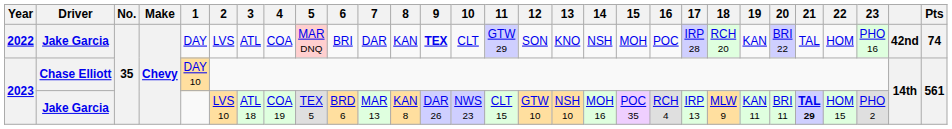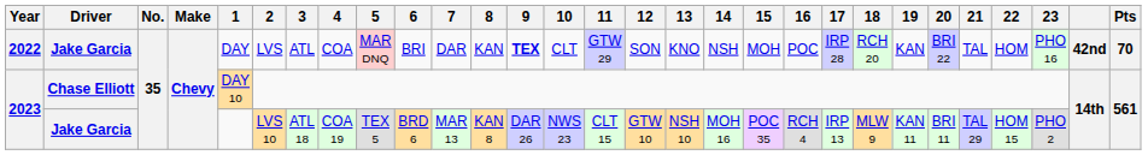 <table class="wikitable" style="text-align:center; font-size:75%">
 <tr>
 <th>Year</th>
 <th>Driver</th>
 <th>No.</th>
 <th>Make</th>
 <th>1</th>
 <th>2</th>
 <th>3</th>
 <th>4</th>
 <th>5</th>
 <th>6</th>
 <th>7</th>
 <th>8</th>
 <th>9</th>
 <th>10</th>
 <th>11</th>
 <th>12</th>
 <th>13</th>
 <th>14</th>
 <th>15</th>
 <th>16</th>
 <th>17</th>
 <th>18</th>
 <th>19</th>
 <th>20</th>
 <th>21</th>
 <th>22</th>
 <th>23</th>
 <th></th>
 <th>Pts</th>
 </tr>
 <tr>
 <th><a href='#'>2022</a></th>
 <th><a href='#'>Jake Garcia</a></th>
 <th rowspan=3>35</th>
 <th rowspan=3><a href='#'>Chevy</a></th>
 <td><a href='#'>DAY</a></td>
 <td><a href='#'>LVS</a></td>
 <td><a href='#'>ATL</a></td>
 <td><a href='#'>COA</a></td>
 <td style="background:#FFCFCF;"><a href='#'>MAR</a><br><small>DNQ</small></td>
 <td><a href='#'>BRI</a></td>
 <td><a href='#'>DAR</a></td>
 <td><a href='#'>KAN</a></td>
 <td><strong><a href='#'>TEX</a></strong></td>
 <td><a href='#'>CLT</a></td>
 <td style="background:#CFCFFF;"><a href='#'>GTW</a><br><small>29</small></td>
 <td><a href='#'>SON</a></td>
 <td><a href='#'>KNO</a></td>
 <td><a href='#'>NSH</a></td>
 <td><a href='#'>MOH</a></td>
 <td><a href='#'>POC</a></td>
 <td style="background:#CFCFFF;"><a href='#'>IRP</a><br><small>28</small></td>
 <td style="background:#DFFFDF;"><a href='#'>RCH</a><br><small>20</small></td>
 <td><a href='#'>KAN</a></td>
 <td style="background:#CFCFFF;"><a href='#'>BRI</a><br><small>22</small></td>
 <td><a href='#'>TAL</a></td>
 <td><a href='#'>HOM</a></td>
 <td style="background:#DFFFDF;"><a href='#'>PHO</a><br><small>16</small></td>
 <th>42nd</th>
-<th>74</th>
+<th>70</th>
 </tr>
 <tr>
 <th rowspan=2><a href='#'>2023</a></th>
 <th><a href='#'>Chase Elliott</a></th>
 <td style="background:#FFDF9F;"><a href='#'>DAY</a><br><small>10</small></td>
 <td colspan=22></td>
 <th rowspan=2>14th</th>
 <th rowspan=2>561</th>
 </tr>
 <tr>
 <th><a href='#'>Jake Garcia</a></th>
 <td></td>
 <td style="background:#FFDF9F;"><a href='#'>LVS</a><br><small>10</small></td>
 <td style="background:#DFFFDF;"><a href='#'>ATL</a><br><small>18</small></td>
 <td style="background:#DFFFDF;"><a href='#'>COA</a><br><small>19</small></td>
 <td style="background:#DFDFDF;"><a href='#'>TEX</a><br><small>5</small></td>
 <td style="background:#FFDF9F;"><a href='#'>BRD</a><br><small>6</small></td>
 <td style="background:#DFFFDF;"><a href='#'>MAR</a><br><small>13</small></td>
 <td style="background:#FFDF9F;"><a href='#'>KAN</a><br><small>8</small></td>
 <td style="background:#CFCFFF;"><a href='#'>DAR</a><br><small>26</small></td>
 <td style="background:#CFCFFF;"><a href='#'>NWS</a><br><small>23</small></td>
 <td style="background:#DFFFDF;"><a href='#'>CLT</a><br><small>15</small></td>
 <td style="background:#FFDF9F;"><a href='#'>GTW</a><br><small>10</small></td>
 <td style="background:#FFDF9F;"><a href='#'>NSH</a><br><small>10</small></td>
 <td style="background:#DFFFDF;"><a href='#'>MOH</a><br><small>16</small></td>
 <td style="background:#EFCFFF;"><a href='#'>POC</a><br><small>35</small></td>
 <td style="background:#DFDFDF;"><a href='#'>RCH</a><br><small>4</small></td>
 <td style="background:#DFFFDF;"><a href='#'>IRP</a><br><small>13</small></td>
 <td style="background:#FFDF9F;"><a href='#'>MLW</a><br><small>9</small></td>
 <td style="background:#DFFFDF;"><a href='#'>KAN</a><br><small>11</small></td>
 <td style="background:#DFFFDF;"><a href='#'>BRI</a><br><small>11</small></td>
-<td style="background:#CFCFFF;"><strong><a href='#'>TAL</a><br><small>29</small></strong></td>
+<td style="background:#CFCFFF;"><a href='#'>TAL</a><br><small>29</small></td>
 <td style="background:#DFFFDF;"><a href='#'>HOM</a><br><small>15</small></td>
 <td style="background:#DFDFDF;"><a href='#'>PHO</a><br><small>2</small></td>
 </tr>
 </table>
